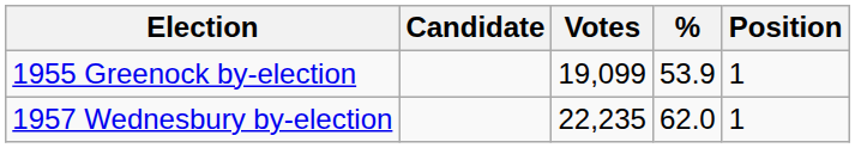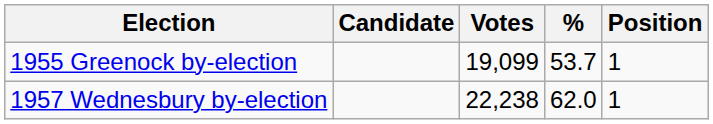 <table class="wikitable sortable">
 <tr>
 <th>Election</th>
 <th>Candidate</th>
 <th>Votes</th>
 <th>%</th>
 <th>Position</th>
 </tr>
 <tr>
 <td><a href='#'>1955 Greenock by-election</a></td>
 <td></td>
 <td>19,099</td>
-<td>53.9</td>
+<td>53.7</td>
 <td>1</td>
 </tr>
 <tr>
 <td><a href='#'>1957 Wednesbury by-election</a></td>
 <td></td>
-<td>22,235</td>
+<td>22,238</td>
 <td>62.0</td>
 <td>1</td>
 </tr>
 </table>
